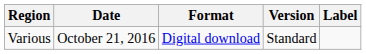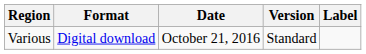 <table class="wikitable sortable">
 <tr>
 <th>Region</th>
+<th>Format</th>
 <th>Date</th>
-<th>Format</th>
 <th>Version</th>
 <th>Label</th>
 </tr>
 <tr>
 <td>Various</td>
+<td><a href='#'>Digital download</a></td>
 <td>October 21, 2016</td>
-<td><a href='#'>Digital download</a></td>
 <td>Standard</td>
 <td></td>
 </tr>
 </table>
